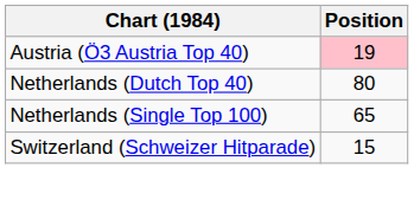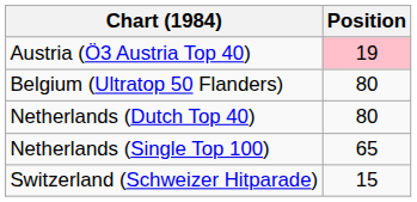 <table class="wikitable sortable">
 <tr>
 <th>Chart (1984)</th>
 <th>Position</th>
 </tr>
 <tr>
 <td>Austria (<a href='#'>Ö3 Austria Top 40</a>)</td>
 <td align="center" style="background: pink;">19</td>
+</tr>
+<tr>
+<td>Belgium (<a href='#'>Ultratop 50</a> Flanders)</td>
+<td align="center">80</td>
 </tr>
 <tr>
 <td>Netherlands (<a href='#'>Dutch Top 40</a>)</td>
 <td align="center">80</td>
 </tr>
 <tr>
 <td>Netherlands (<a href='#'>Single Top 100</a>)</td>
 <td align="center">65</td>
 </tr>
 <tr>
 <td>Switzerland (<a href='#'>Schweizer Hitparade</a>)</td>
 <td align="center">15</td>
 </tr>
 </table>
